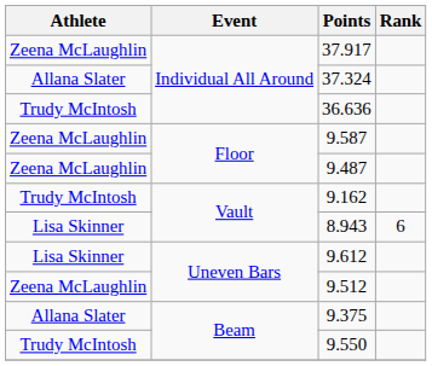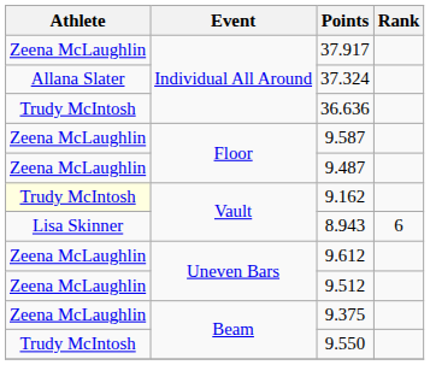 <table class="wikitable" style="font-size:90%">
 <tr>
 <th>Athlete</th>
 <th>Event</th>
 <th>Points</th>
 <th>Rank</th>
 </tr>
 <tr align=center>
 <td><a href='#'>Zeena McLaughlin</a></td>
 <td rowspan=3><a href='#'>Individual All Around</a></td>
 <td>37.917</td>
 <td></td>
 </tr>
 <tr align=center>
 <td><a href='#'>Allana Slater</a></td>
 <td>37.324</td>
 <td></td>
 </tr>
 <tr align=center>
 <td><a href='#'>Trudy McIntosh</a></td>
 <td>36.636</td>
 <td></td>
 </tr>
 <tr align=center>
 <td><a href='#'>Zeena McLaughlin</a></td>
 <td rowspan=2><a href='#'>Floor</a></td>
 <td>9.587</td>
 <td></td>
 </tr>
 <tr align=center>
 <td><a href='#'>Zeena McLaughlin</a></td>
 <td>9.487</td>
 <td></td>
 </tr>
 <tr align=center>
-<td><a href='#'>Trudy McIntosh</a></td>
+<td style="background: lightyellow;"><a href='#'>Trudy McIntosh</a></td>
 <td rowspan=2><a href='#'>Vault</a></td>
 <td>9.162</td>
 <td></td>
 </tr>
 <tr align=center>
 <td><a href='#'>Lisa Skinner</a></td>
 <td>8.943</td>
 <td>6</td>
 </tr>
 <tr align=center>
-<td><a href='#'>Lisa Skinner</a></td>
+<td><a href='#'>Zeena McLaughlin</a></td>
 <td rowspan=2><a href='#'>Uneven Bars</a></td>
 <td>9.612</td>
 <td></td>
 </tr>
 <tr align=center>
 <td><a href='#'>Zeena McLaughlin</a></td>
 <td>9.512</td>
 <td></td>
 </tr>
 <tr align=center>
-<td><a href='#'>Allana Slater</a></td>
+<td><a href='#'>Zeena McLaughlin</a></td>
 <td rowspan=2><a href='#'>Beam</a></td>
 <td>9.375</td>
 <td></td>
 </tr>
 <tr align=center>
 <td><a href='#'>Trudy McIntosh</a></td>
 <td>9.550</td>
 <td></td>
 </tr>
 <tr align=center>
 </tr>
 </table>
